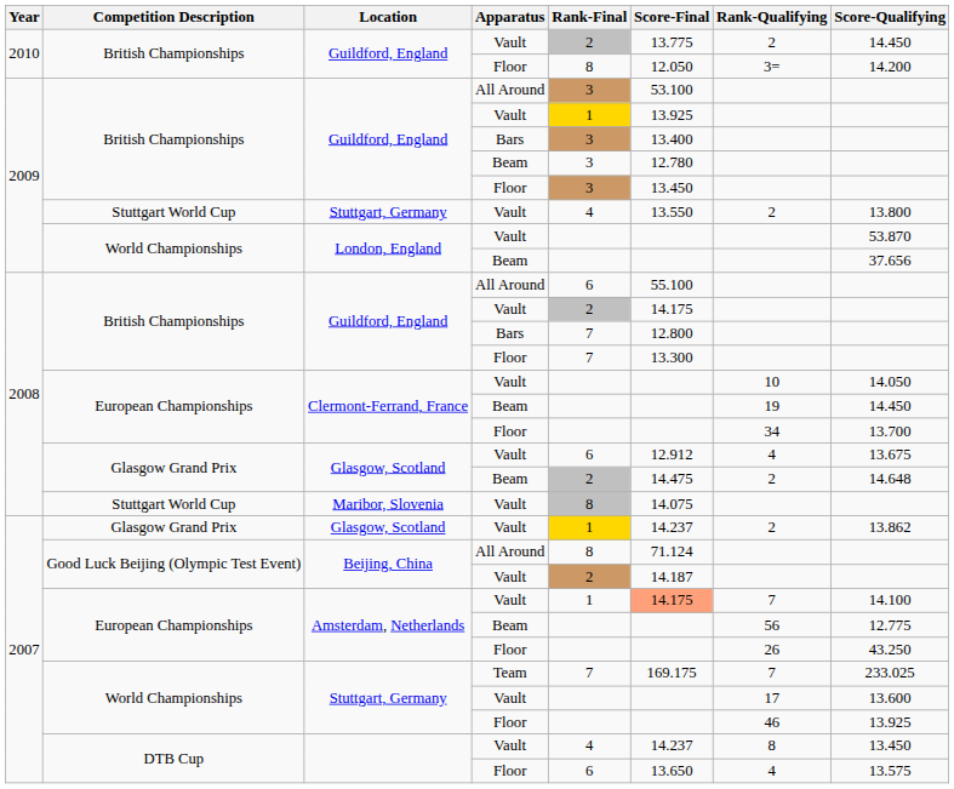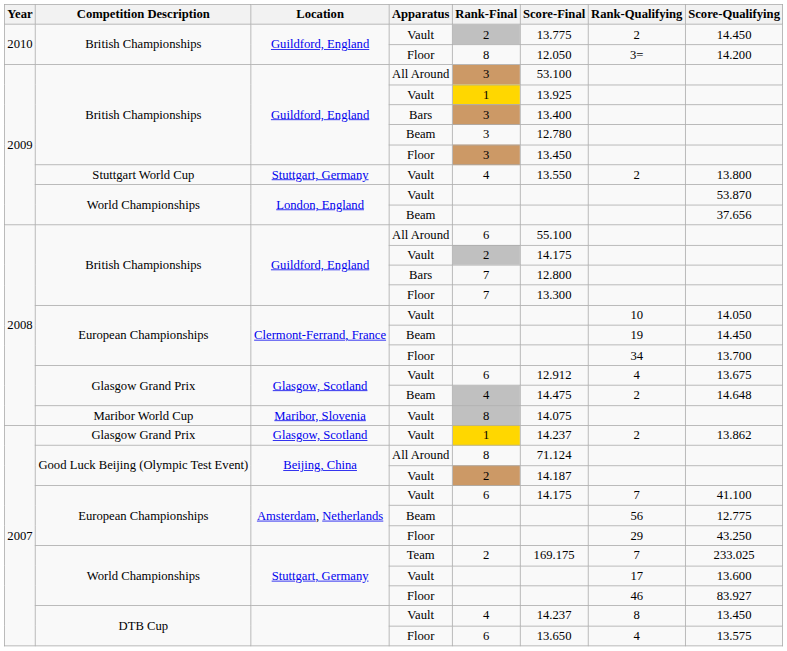 <table class="wikitable" style="text-align:center">
 <tr>
 <th>Year</th>
 <th>Competition Description</th>
 <th>Location</th>
 <th>Apparatus</th>
 <th>Rank-Final</th>
 <th>Score-Final</th>
 <th>Rank-Qualifying</th>
 <th>Score-Qualifying</th>
 </tr>
 <tr>
 <td rowspan="2">2010</td>
 <td rowspan="2">British Championships</td>
 <td rowspan="2"><a href='#'>Guildford, England</a></td>
 <td>Vault</td>
 <td style="background:silver;">2</td>
 <td>13.775</td>
 <td>2</td>
 <td>14.450</td>
 </tr>
 <tr>
 <td>Floor</td>
 <td>8</td>
 <td>12.050</td>
 <td>3=</td>
 <td>14.200</td>
 </tr>
 <tr>
 <td rowspan="8">2009</td>
 <td rowspan="5">British Championships</td>
 <td rowspan="5"><a href='#'>Guildford, England</a></td>
 <td>All Around</td>
 <td style="background:#c96;">3</td>
 <td>53.100</td>
 <td></td>
 <td></td>
 </tr>
 <tr>
 <td>Vault</td>
 <td style="background:gold;">1</td>
 <td>13.925</td>
 <td></td>
 <td></td>
 </tr>
 <tr>
 <td>Bars</td>
 <td style="background:#c96;">3</td>
 <td>13.400</td>
 <td></td>
 <td></td>
 </tr>
 <tr>
 <td>Beam</td>
 <td>3</td>
 <td>12.780</td>
 <td></td>
 <td></td>
 </tr>
 <tr>
 <td>Floor</td>
 <td style="background:#c96;">3</td>
 <td>13.450</td>
 <td></td>
 <td></td>
 </tr>
 <tr>
 <td>Stuttgart World Cup</td>
 <td><a href='#'>Stuttgart, Germany</a></td>
 <td>Vault</td>
 <td>4</td>
 <td>13.550</td>
 <td>2</td>
 <td>13.800</td>
 </tr>
 <tr>
 <td rowspan="2">World Championships</td>
 <td rowspan="2"><a href='#'>London, England</a></td>
 <td>Vault</td>
 <td></td>
 <td></td>
 <td></td>
 <td>53.870</td>
 </tr>
 <tr>
 <td>Beam</td>
 <td></td>
 <td></td>
 <td></td>
 <td>37.656</td>
 </tr>
 <tr>
 <td rowspan="10">2008</td>
 <td rowspan="4">British Championships</td>
 <td rowspan="4"><a href='#'>Guildford, England</a></td>
 <td>All Around</td>
 <td>6</td>
 <td>55.100</td>
 <td></td>
 <td></td>
 </tr>
 <tr>
 <td>Vault</td>
 <td style="background:silver;">2</td>
 <td>14.175</td>
 <td></td>
 <td></td>
 </tr>
 <tr>
 <td>Bars</td>
 <td>7</td>
 <td>12.800</td>
 <td></td>
 <td></td>
 </tr>
 <tr>
 <td>Floor</td>
 <td>7</td>
 <td>13.300</td>
 <td></td>
 <td></td>
 </tr>
 <tr>
 <td rowspan="3">European Championships</td>
 <td rowspan="3"><a href='#'>Clermont-Ferrand, France</a></td>
 <td>Vault</td>
 <td></td>
 <td></td>
 <td>10</td>
 <td>14.050</td>
 </tr>
 <tr>
 <td>Beam</td>
 <td></td>
 <td></td>
 <td>19</td>
 <td>14.450</td>
 </tr>
 <tr>
 <td>Floor</td>
 <td></td>
 <td></td>
 <td>34</td>
 <td>13.700</td>
 </tr>
 <tr>
 <td rowspan="2">Glasgow Grand Prix</td>
 <td rowspan="2"><a href='#'>Glasgow, Scotland</a></td>
 <td>Vault</td>
 <td>6</td>
 <td>12.912</td>
 <td>4</td>
 <td>13.675</td>
 </tr>
 <tr>
 <td>Beam</td>
-<td style="background:silver;">2</td>
+<td style="background:silver;">4</td>
 <td>14.475</td>
 <td>2</td>
 <td>14.648</td>
 </tr>
 <tr>
-<td>Stuttgart World Cup</td>
+<td>Maribor World Cup</td>
 <td><a href='#'>Maribor, Slovenia</a></td>
 <td>Vault</td>
 <td style="background:silver;">8</td>
 <td>14.075</td>
 <td></td>
 <td></td>
 </tr>
 <tr>
 <td rowspan="11">2007</td>
 <td>Glasgow Grand Prix</td>
 <td><a href='#'>Glasgow, Scotland</a></td>
 <td>Vault</td>
 <td style="background:gold;">1</td>
 <td>14.237</td>
 <td>2</td>
 <td>13.862</td>
 </tr>
 <tr>
 <td rowspan="2">Good Luck Beijing (Olympic Test Event)</td>
 <td rowspan="2"><a href='#'>Beijing, China</a></td>
 <td>All Around</td>
 <td>8</td>
 <td>71.124</td>
 <td></td>
 <td></td>
 </tr>
 <tr>
 <td>Vault</td>
 <td style="background:#c96;">2</td>
 <td>14.187</td>
 <td></td>
 <td></td>
 </tr>
 <tr>
 <td rowspan="3">European Championships</td>
 <td rowspan="3"><a href='#'>Amsterdam</a>, <a href='#'>Netherlands</a></td>
 <td>Vault</td>
-<td>1</td>
-<td style="background: lightsalmon;">14.175</td>
+<td>6</td>
+<td>14.175</td>
 <td>7</td>
-<td>14.100</td>
+<td>41.100</td>
 </tr>
 <tr>
 <td>Beam</td>
 <td></td>
 <td></td>
 <td>56</td>
 <td>12.775</td>
 </tr>
 <tr>
 <td>Floor</td>
 <td></td>
 <td></td>
-<td>26</td>
+<td>29</td>
 <td>43.250</td>
 </tr>
 <tr>
 <td rowspan="3">World Championships</td>
 <td rowspan="3"><a href='#'>Stuttgart, Germany</a></td>
 <td>Team</td>
-<td>7</td>
+<td>2</td>
 <td>169.175</td>
 <td>7</td>
 <td>233.025</td>
 </tr>
 <tr>
 <td>Vault</td>
 <td></td>
 <td></td>
 <td>17</td>
 <td>13.600</td>
 </tr>
 <tr>
 <td>Floor</td>
 <td></td>
 <td></td>
 <td>46</td>
-<td>13.925</td>
+<td>83.927</td>
 </tr>
 <tr>
 <td rowspan="2">DTB Cup</td>
 <td rowspan="2"></td>
 <td>Vault</td>
 <td>4</td>
 <td>14.237</td>
 <td>8</td>
 <td>13.450</td>
 </tr>
 <tr>
 <td>Floor</td>
 <td>6</td>
 <td>13.650</td>
 <td>4</td>
 <td>13.575</td>
 </tr>
 </table>
